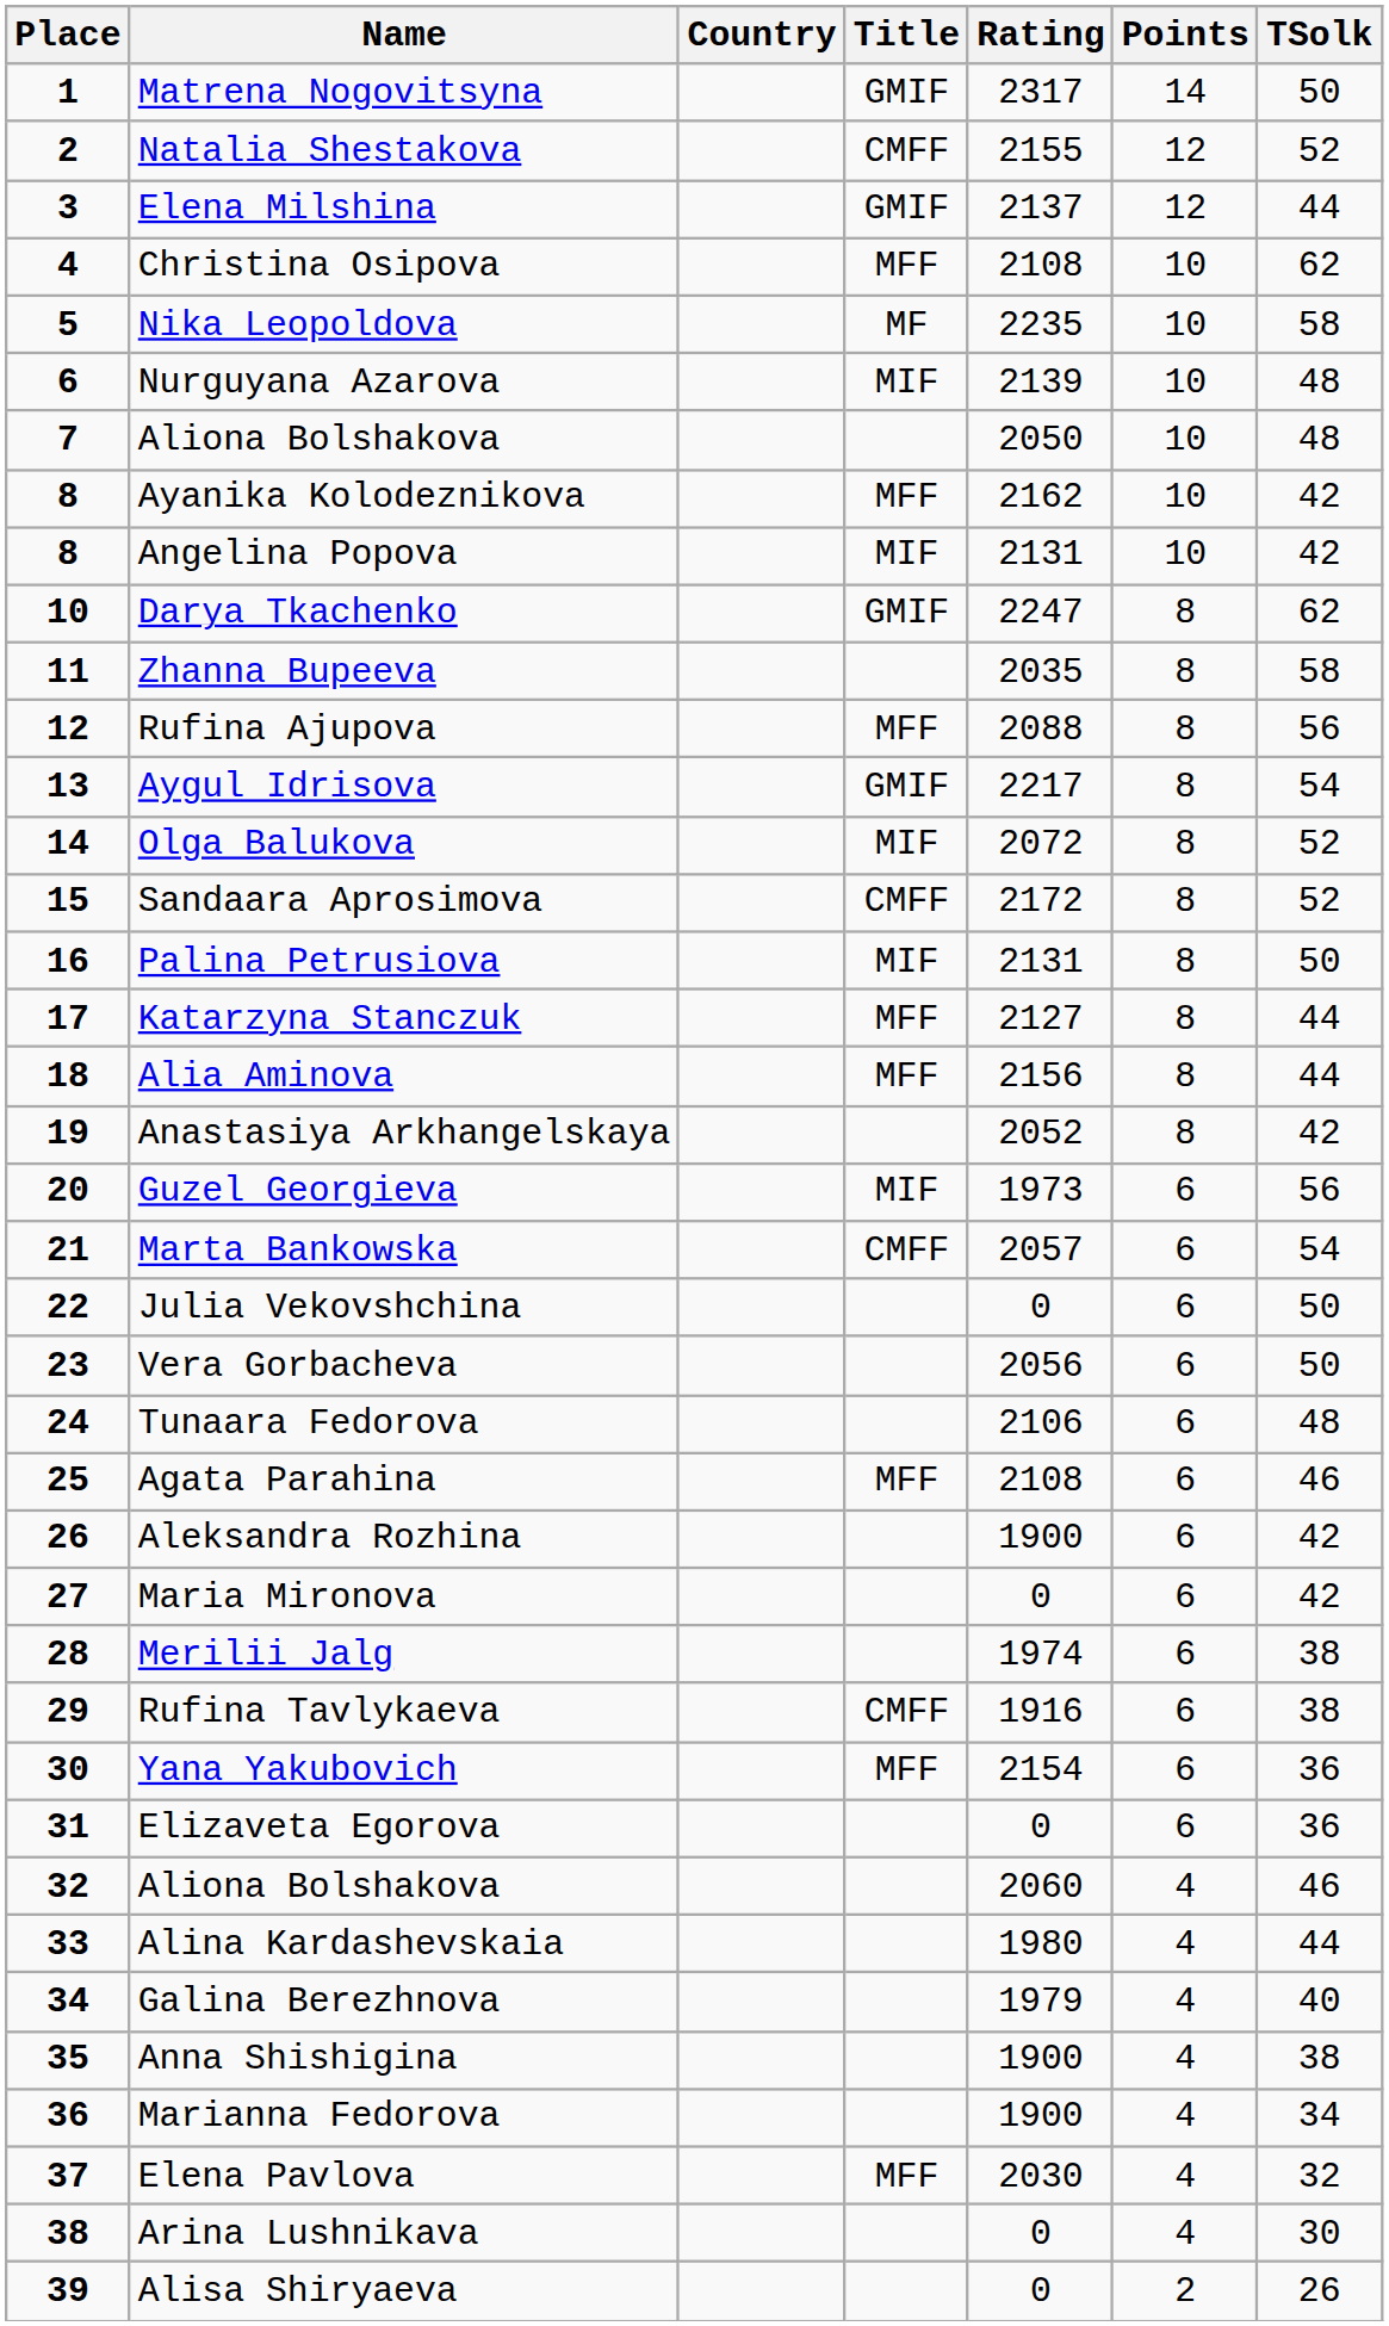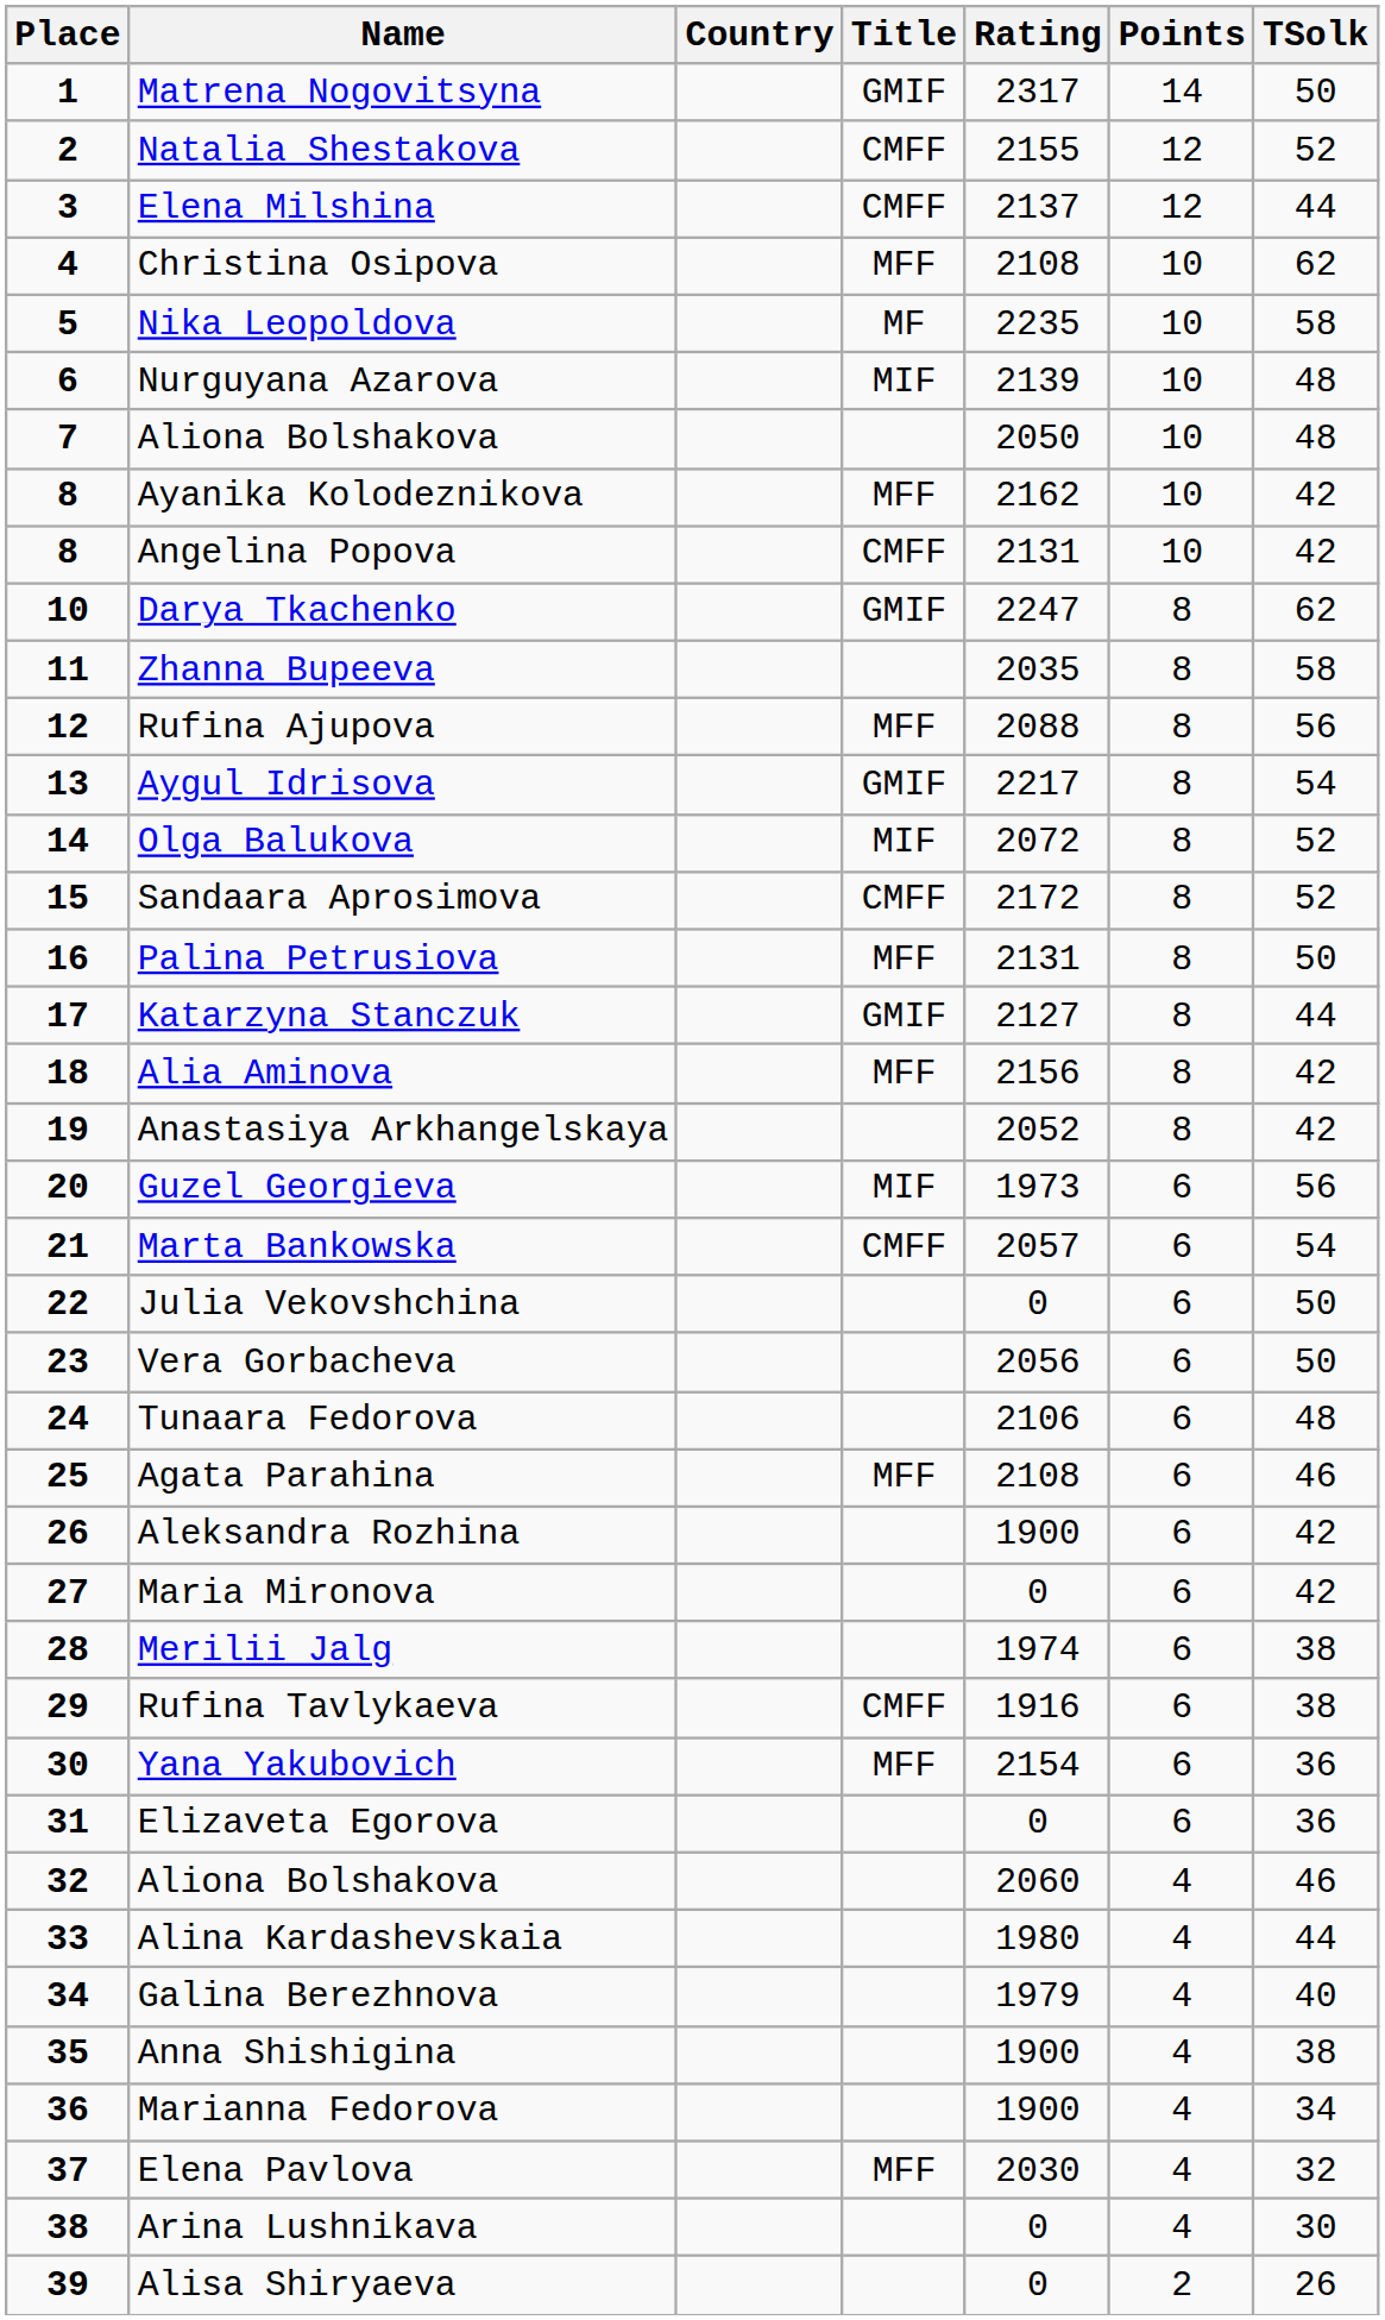 <table class="wikitable">
 <tr>
 <th>Place</th>
 <th>Name</th>
 <th>Country</th>
 <th>Title</th>
 <th>Rating</th>
 <th>Points</th>
 <th>TSolk</th>
 </tr>
 <tr align=center>
 <td><strong>1</strong></td>
 <td align="left"><a href='#'>Matrena Nogovitsyna</a></td>
 <td align="left"></td>
 <td>GMIF</td>
 <td>2317</td>
 <td>14</td>
 <td>50</td>
 </tr>
 <tr align=center>
 <td><strong>2</strong></td>
 <td align="left"><a href='#'>Natalia Shestakova</a></td>
 <td align="left"></td>
 <td>CMFF</td>
 <td>2155</td>
 <td>12</td>
 <td>52</td>
 </tr>
 <tr align=center>
 <td><strong>3</strong></td>
 <td align="left"><a href='#'>Elena Milshina</a></td>
 <td align="left"></td>
-<td>GMIF</td>
+<td>CMFF</td>
 <td>2137</td>
 <td>12</td>
 <td>44</td>
 </tr>
 <tr align=center>
 <td><strong>4</strong></td>
 <td align="left">Christina Osipova</td>
 <td align="left"></td>
 <td>MFF</td>
 <td>2108</td>
 <td>10</td>
 <td>62</td>
 </tr>
 <tr align=center>
 <td><strong>5</strong></td>
 <td align="left"><a href='#'>Nika Leopoldova</a></td>
 <td align="left"></td>
 <td>MF</td>
 <td>2235</td>
 <td>10</td>
 <td>58</td>
 </tr>
 <tr align=center>
 <td><strong>6</strong></td>
 <td align="left">Nurguyana Azarova</td>
 <td align="left"></td>
 <td>MIF</td>
 <td>2139</td>
 <td>10</td>
 <td>48</td>
 </tr>
 <tr align=center>
 <td><strong>7</strong></td>
 <td align="left">Aliona Bolshakova</td>
 <td align="left"></td>
 <td></td>
 <td>2050</td>
 <td>10</td>
 <td>48</td>
 </tr>
 <tr align=center>
 <td><strong>8</strong></td>
 <td align="left">Ayanika Kolodeznikova</td>
 <td align="left"></td>
 <td>MFF</td>
 <td>2162</td>
 <td>10</td>
 <td>42</td>
 </tr>
 <tr align=center>
 <td><strong>8</strong></td>
 <td align="left">Angelina Popova</td>
 <td align="left"></td>
-<td>MIF</td>
+<td>CMFF</td>
 <td>2131</td>
 <td>10</td>
 <td>42</td>
 </tr>
 <tr align=center>
 <td><strong>10</strong></td>
 <td align="left"><a href='#'>Darya Tkachenko</a></td>
 <td align="left"></td>
 <td>GMIF</td>
 <td>2247</td>
 <td>8</td>
 <td>62</td>
 </tr>
 <tr align=center>
 <td><strong>11</strong></td>
 <td align="left"><a href='#'>Zhanna Bupeeva</a></td>
 <td align="left"></td>
 <td></td>
 <td>2035</td>
 <td>8</td>
 <td>58</td>
 </tr>
 <tr align=center>
 <td><strong>12</strong></td>
 <td align="left">Rufina Ajupova</td>
 <td align="left"></td>
 <td>MFF</td>
 <td>2088</td>
 <td>8</td>
 <td>56</td>
 </tr>
 <tr align=center>
 <td><strong>13</strong></td>
 <td align="left"><a href='#'>Aygul Idrisova</a></td>
 <td align="left"></td>
 <td>GMIF</td>
 <td>2217</td>
 <td>8</td>
 <td>54</td>
 </tr>
 <tr align=center>
 <td><strong>14</strong></td>
 <td align="left"><a href='#'>Olga Balukova</a></td>
 <td align="left"></td>
 <td>MIF</td>
 <td>2072</td>
 <td>8</td>
 <td>52</td>
 </tr>
 <tr align=center>
 <td><strong>15</strong></td>
 <td align="left">Sandaara Aprosimova</td>
 <td align="left"></td>
 <td>CMFF</td>
 <td>2172</td>
 <td>8</td>
 <td>52</td>
 </tr>
 <tr align=center>
 <td><strong>16</strong></td>
 <td align="left"><a href='#'>Palina Petrusiova</a></td>
 <td align="left"></td>
-<td>MIF</td>
+<td>MFF</td>
 <td>2131</td>
 <td>8</td>
 <td>50</td>
 </tr>
 <tr align=center>
 <td><strong>17</strong></td>
 <td align="left"><a href='#'>Katarzyna Stanczuk</a></td>
 <td align="left"></td>
-<td>MFF</td>
+<td>GMIF</td>
 <td>2127</td>
 <td>8</td>
 <td>44</td>
 </tr>
 <tr align=center>
 <td><strong>18</strong></td>
 <td align="left"><a href='#'>Alia Aminova</a></td>
 <td align="left"></td>
 <td>MFF</td>
 <td>2156</td>
 <td>8</td>
-<td>44</td>
+<td>42</td>
 </tr>
 <tr align=center>
 <td><strong>19</strong></td>
 <td align="left">Anastasiya Arkhangelskaya</td>
 <td align="left"></td>
 <td></td>
 <td>2052</td>
 <td>8</td>
 <td>42</td>
 </tr>
 <tr align=center>
 <td><strong>20</strong></td>
 <td align="left"><a href='#'>Guzel Georgieva</a></td>
 <td align="left"></td>
 <td>MIF</td>
 <td>1973</td>
 <td>6</td>
 <td>56</td>
 </tr>
 <tr align=center>
 <td><strong>21</strong></td>
 <td align="left"><a href='#'>Marta Bankowska</a></td>
 <td align="left"></td>
 <td>CMFF</td>
 <td>2057</td>
 <td>6</td>
 <td>54</td>
 </tr>
 <tr align=center>
 <td><strong>22</strong></td>
 <td align="left">Julia Vekovshchina</td>
 <td align="left"></td>
 <td></td>
 <td>0</td>
 <td>6</td>
 <td>50</td>
 </tr>
 <tr align=center>
 <td><strong>23</strong></td>
 <td align="left">Vera Gorbacheva</td>
 <td align="left"></td>
 <td></td>
 <td>2056</td>
 <td>6</td>
 <td>50</td>
 </tr>
 <tr align=center>
 <td><strong>24</strong></td>
 <td align="left">Tunaara Fedorova</td>
 <td align="left"></td>
 <td></td>
 <td>2106</td>
 <td>6</td>
 <td>48</td>
 </tr>
 <tr align=center>
 <td><strong>25</strong></td>
 <td align="left">Agata Parahina</td>
 <td align="left"></td>
 <td>MFF</td>
 <td>2108</td>
 <td>6</td>
 <td>46</td>
 </tr>
 <tr align=center>
 <td><strong>26</strong></td>
 <td align="left">Aleksandra Rozhina</td>
 <td align="left"></td>
 <td></td>
 <td>1900</td>
 <td>6</td>
 <td>42</td>
 </tr>
 <tr align=center>
 <td><strong>27</strong></td>
 <td align="left">Maria Mironova</td>
 <td align="left"></td>
 <td></td>
 <td>0</td>
 <td>6</td>
 <td>42</td>
 </tr>
 <tr align=center>
 <td><strong>28</strong></td>
 <td align="left"><a href='#'>Merilii Jalg</a></td>
 <td align="left"></td>
 <td></td>
 <td>1974</td>
 <td>6</td>
 <td>38</td>
 </tr>
 <tr align=center>
 <td><strong>29</strong></td>
 <td align="left">Rufina Tavlykaeva</td>
 <td align="left"></td>
 <td>CMFF</td>
 <td>1916</td>
 <td>6</td>
 <td>38</td>
 </tr>
 <tr align=center>
 <td><strong>30</strong></td>
 <td align="left"><a href='#'>Yana Yakubovich</a></td>
 <td align="left"></td>
 <td>MFF</td>
 <td>2154</td>
 <td>6</td>
 <td>36</td>
 </tr>
 <tr align=center>
 <td><strong>31</strong></td>
 <td align="left">Elizaveta Egorova</td>
 <td align="left"></td>
 <td></td>
 <td>0</td>
 <td>6</td>
 <td>36</td>
 </tr>
 <tr align=center>
 <td><strong>32</strong></td>
 <td align="left">Aliona Bolshakova</td>
 <td align="left"></td>
 <td></td>
 <td>2060</td>
 <td>4</td>
 <td>46</td>
 </tr>
 <tr align=center>
 <td><strong>33</strong></td>
 <td align="left">Alina Kardashevskaia</td>
 <td align="left"></td>
 <td></td>
 <td>1980</td>
 <td>4</td>
 <td>44</td>
 </tr>
 <tr align=center>
 <td><strong>34</strong></td>
 <td align="left">Galina Berezhnova</td>
 <td align="left"></td>
 <td></td>
 <td>1979</td>
 <td>4</td>
 <td>40</td>
 </tr>
 <tr align=center>
 <td><strong>35</strong></td>
 <td align="left">Anna Shishigina</td>
 <td align="left"></td>
 <td></td>
 <td>1900</td>
 <td>4</td>
 <td>38</td>
 </tr>
 <tr align=center>
 <td><strong>36</strong></td>
 <td align="left">Marianna Fedorova</td>
 <td align="left"></td>
 <td></td>
 <td>1900</td>
 <td>4</td>
 <td>34</td>
 </tr>
 <tr align=center>
 <td><strong>37</strong></td>
 <td align="left">Elena Pavlova</td>
 <td align="left"></td>
 <td>MFF</td>
 <td>2030</td>
 <td>4</td>
 <td>32</td>
 </tr>
 <tr align=center>
 <td><strong>38</strong></td>
 <td align="left">Arina Lushnikava</td>
 <td align="left"></td>
 <td></td>
 <td>0</td>
 <td>4</td>
 <td>30</td>
 </tr>
 <tr align=center>
 <td><strong>39</strong></td>
 <td align="left">Alisa Shiryaeva</td>
 <td align="left"></td>
 <td></td>
 <td>0</td>
 <td>2</td>
 <td>26</td>
 </tr>
 </table>
